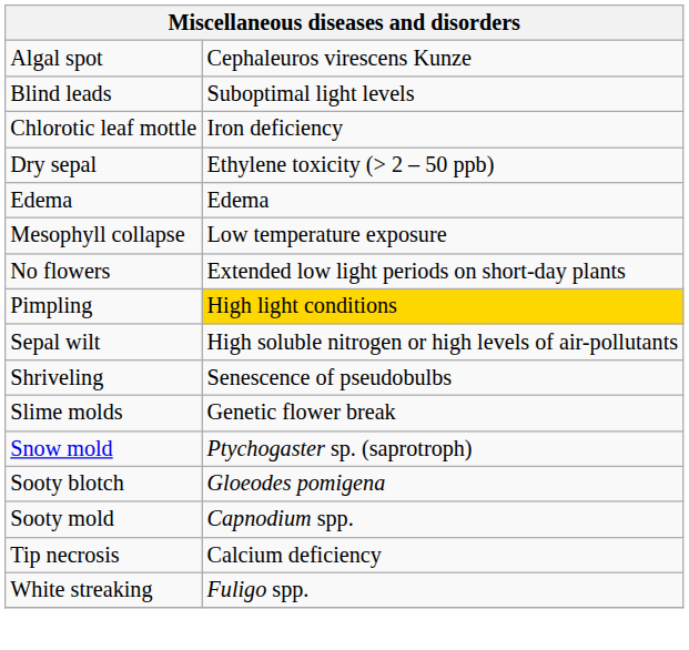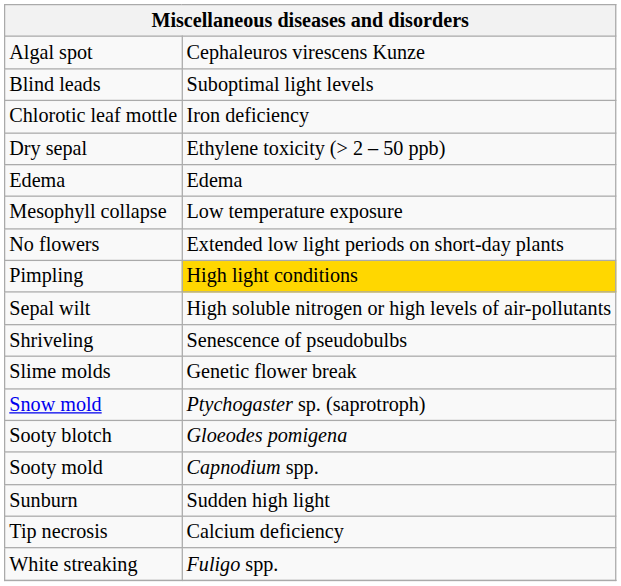 <table class="wikitable" style="clear">
 <tr>
 <th colspan=2><strong>Miscellaneous diseases and disorders</strong><br></th>
 </tr>
 <tr>
 <td>Algal spot</td>
 <td>Cephaleuros virescens Kunze</td>
 </tr>
 <tr>
 <td>Blind leads</td>
 <td>Suboptimal light levels</td>
 </tr>
 <tr>
 <td>Chlorotic leaf mottle</td>
 <td>Iron deficiency</td>
 </tr>
 <tr>
 <td>Dry sepal</td>
 <td>Ethylene toxicity (> 2 – 50 ppb)</td>
 </tr>
 <tr>
 <td>Edema</td>
 <td>Edema</td>
 </tr>
 <tr>
 <td>Mesophyll collapse</td>
 <td>Low temperature exposure</td>
 </tr>
 <tr>
 <td>No flowers</td>
 <td>Extended low light periods on short-day plants</td>
 </tr>
 <tr>
 <td>Pimpling</td>
 <td style="background: gold;">High light conditions</td>
 </tr>
 <tr>
 <td>Sepal wilt</td>
 <td>High soluble nitrogen or high levels of air-pollutants</td>
 </tr>
 <tr>
 <td>Shriveling</td>
 <td>Senescence of pseudobulbs</td>
 </tr>
 <tr>
 <td>Slime molds</td>
 <td>Genetic flower break</td>
 </tr>
 <tr>
 <td><a href='#'>Snow mold</a></td>
 <td><em>Ptychogaster</em> sp. (saprotroph)</td>
 </tr>
 <tr>
 <td>Sooty blotch</td>
 <td><em>Gloeodes pomigena</em></td>
 </tr>
 <tr>
 <td>Sooty mold</td>
 <td><em>Capnodium</em> spp.</td>
 </tr>
 <tr>
+<td>Sunburn</td>
+<td>Sudden high light</td>
+</tr>
+<tr>
 <td>Tip necrosis</td>
 <td>Calcium deficiency</td>
 </tr>
 <tr>
 <td>White streaking</td>
 <td><em>Fuligo</em> spp.</td>
 </tr>
 <tr>
 </tr>
 </table>
